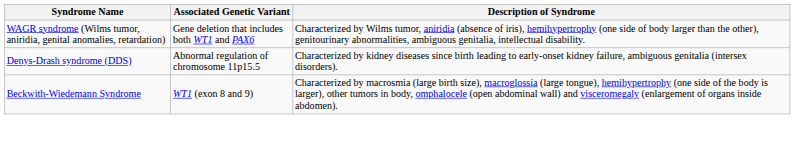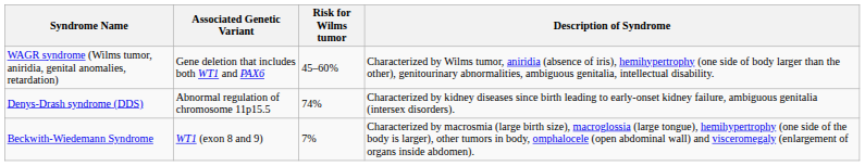 <table class="wikitable">
 <tr>
 <th>Syndrome Name</th>
 <th>Associated Genetic Variant</th>
+<th>Risk for Wilms tumor</th>
 <th>Description of Syndrome</th>
 </tr>
 <tr>
 <td><a href='#'>WAGR syndrome</a> (Wilms tumor, aniridia, genital anomalies, retardation)</td>
 <td>Gene deletion that includes both <em><a href='#'>WT1</a></em> and <em><a href='#'>PAX6</a></em></td>
+<td>45–60%</td>
 <td>Characterized by Wilms tumor, <a href='#'>aniridia</a> (absence of iris), <a href='#'>hemihypertrophy</a> (one side of body larger than the other), genitourinary abnormalities, ambiguous genitalia, intellectual disability.</td>
 </tr>
 <tr>
 <td><a href='#'>Denys-Drash syndrome (DDS)</a></td>
 <td>Abnormal regulation of chromosome 11p15.5</td>
+<td>74%</td>
 <td>Characterized by kidney diseases since birth leading to early-onset kidney failure, ambiguous genitalia (intersex disorders).</td>
 </tr>
 <tr>
 <td><a href='#'>Beckwith-Wiedemann Syndrome</a></td>
 <td><em><a href='#'>WT1</a></em> (exon 8 and 9)</td>
+<td>7%</td>
 <td>Characterized by macrosmia (large birth size), <a href='#'>macroglossia</a> (large tongue), <a href='#'>hemihypertrophy</a> (one side of the body is larger), other tumors in body, <a href='#'>omphalocele</a> (open abdominal wall) and <a href='#'>visceromegaly</a> (enlargement of organs inside abdomen).</td>
 </tr>
 </table>
